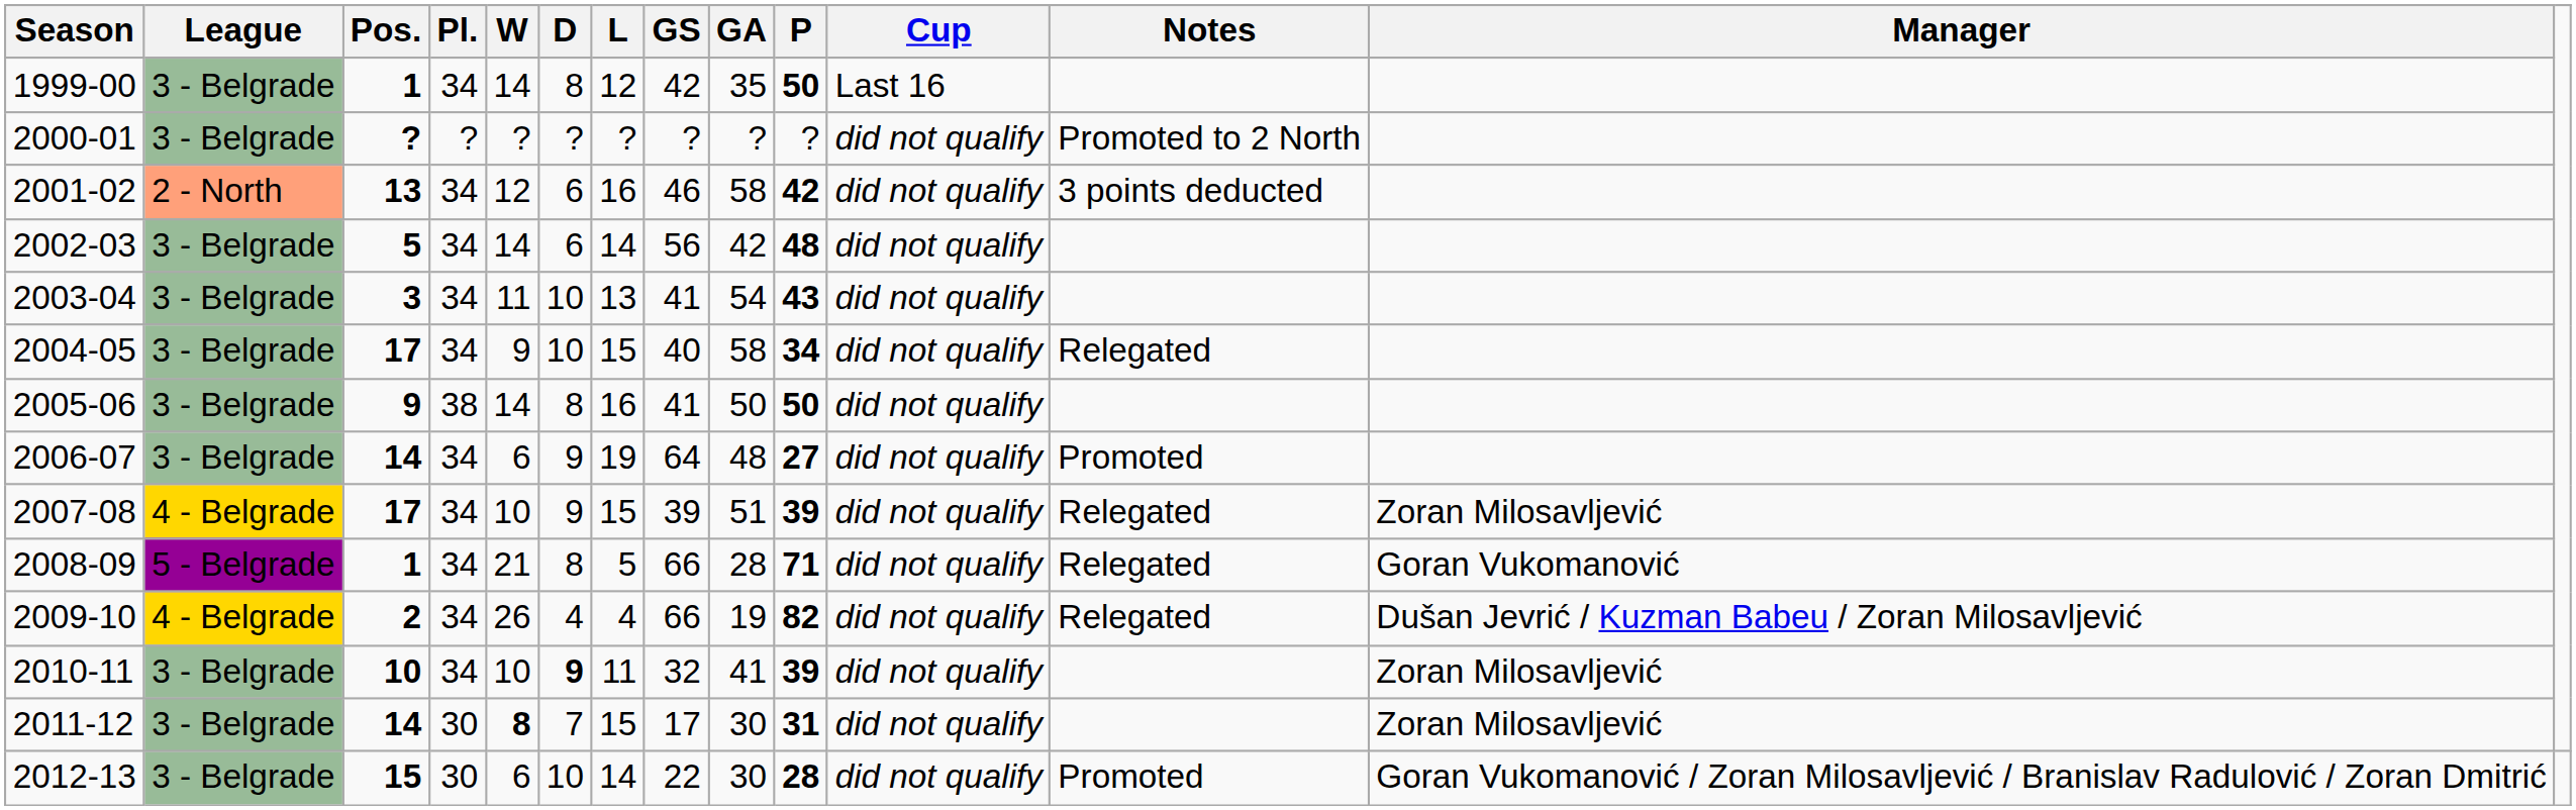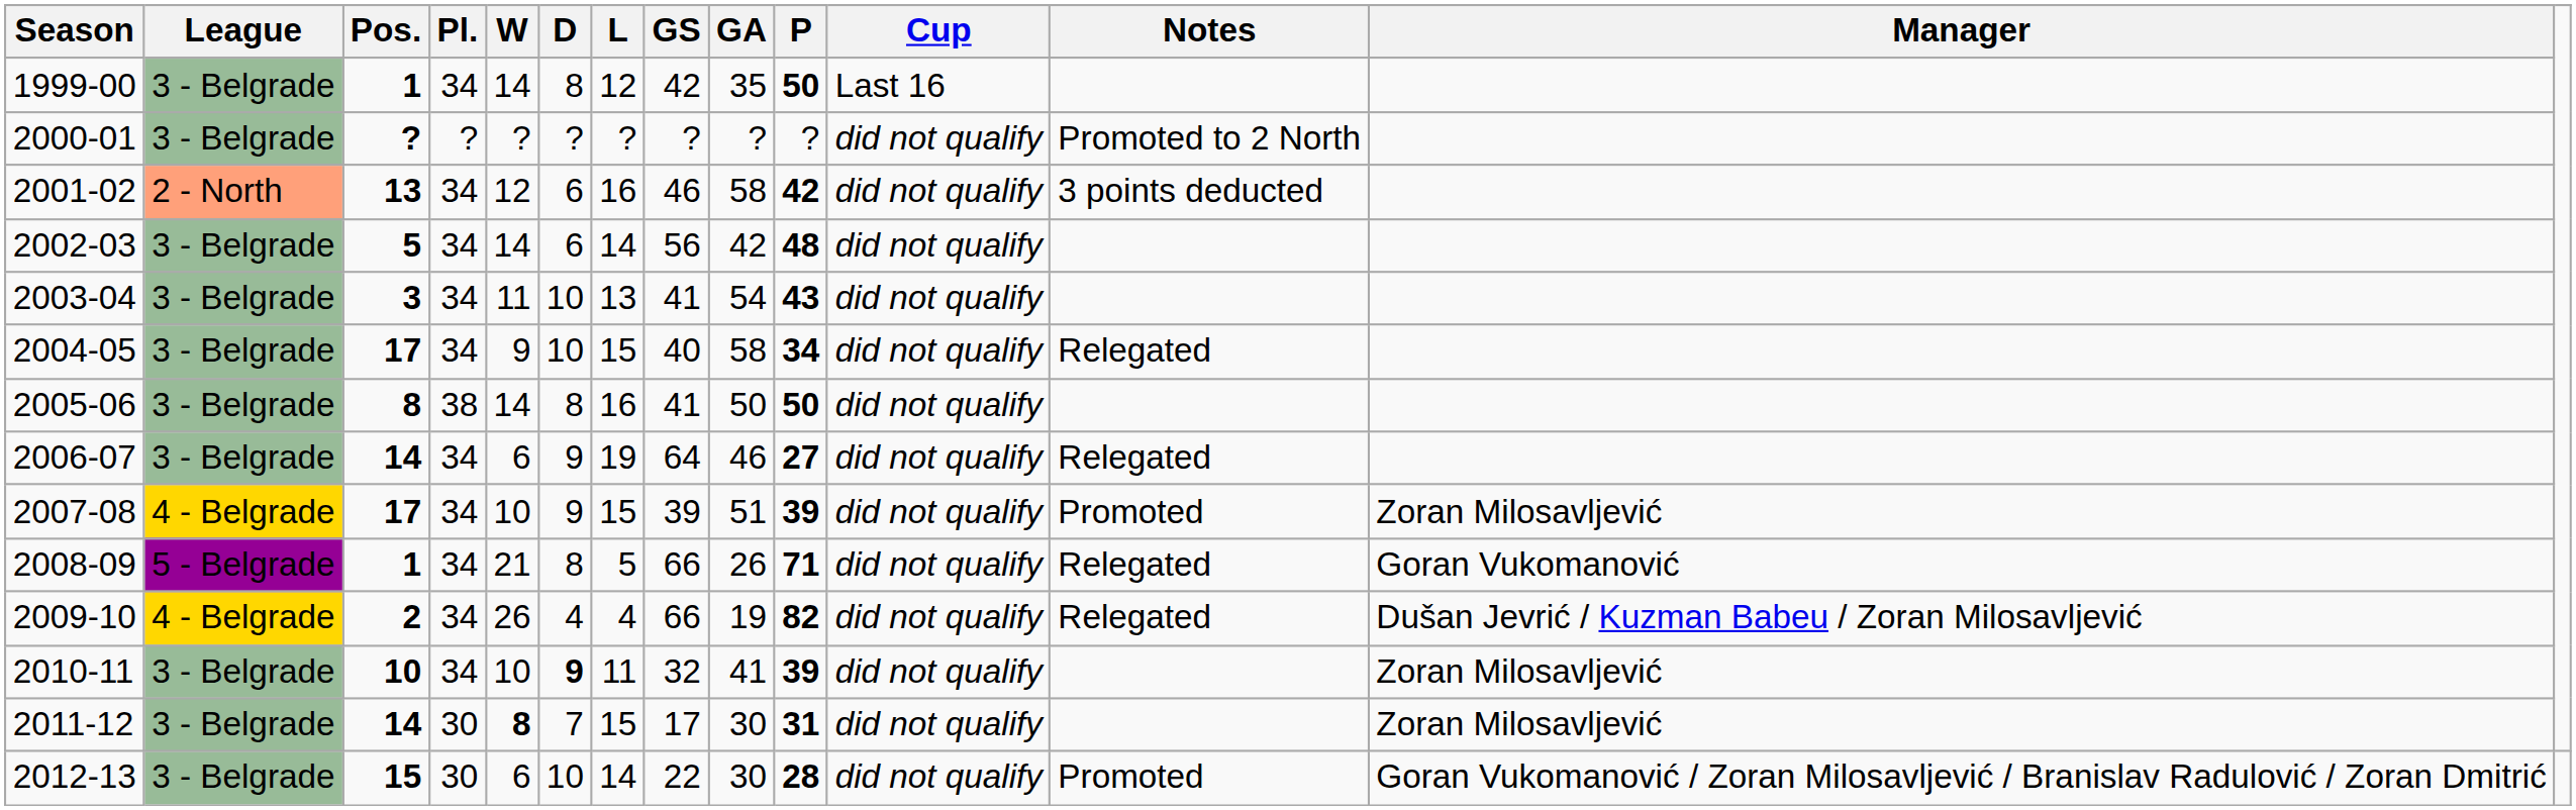 <table class="wikitable">
 <tr>
 <th>Season</th>
 <th>League</th>
 <th>Pos.</th>
 <th>Pl.</th>
 <th>W</th>
 <th>D</th>
 <th>L</th>
 <th>GS</th>
 <th>GA</th>
 <th>P</th>
 <th><a href='#'>Cup</a></th>
 <th>Notes</th>
 <th>Manager</th>
 </tr>
 <tr>
 <td>1999-00</td>
 <td bgcolor=#98bb98>3 - Belgrade</td>
 <td align=right><strong>1</strong></td>
 <td align=right>34</td>
 <td align=right>14</td>
 <td align=right>8</td>
 <td align=right>12</td>
 <td align=right>42</td>
 <td align=right>35</td>
 <td align=right><strong>50</strong></td>
 <td>Last 16</td>
 <td></td>
 <td></td>
 </tr>
 <tr>
 <td>2000-01</td>
 <td bgcolor=#98bb98>3 - Belgrade</td>
 <td align=right><strong>?</strong></td>
 <td align=right>?</td>
 <td align=right>?</td>
 <td align=right>?</td>
 <td align=right>?</td>
 <td align=right>?</td>
 <td align=right>?</td>
 <td align=right>?</td>
 <td><em>did not qualify</em></td>
 <td>Promoted to 2 North</td>
 <td></td>
 </tr>
 <tr>
 <td>2001-02</td>
 <td bgcolor=#ffa07a>2 - North</td>
 <td align=right><strong>13</strong></td>
 <td align=right>34</td>
 <td align=right>12</td>
 <td align=right>6</td>
 <td align=right>16</td>
 <td align=right>46</td>
 <td align=right>58</td>
 <td align=right><strong>42</strong></td>
 <td><em>did not qualify</em></td>
 <td>3 points deducted</td>
 <td></td>
 </tr>
 <tr>
 <td>2002-03</td>
 <td bgcolor=#98bb98>3 - Belgrade</td>
 <td align=right><strong>5</strong></td>
 <td align=right>34</td>
 <td align=right>14</td>
 <td align=right>6</td>
 <td align=right>14</td>
 <td align=right>56</td>
 <td align=right>42</td>
 <td align=right><strong>48</strong></td>
 <td><em>did not qualify</em></td>
 <td></td>
 <td></td>
 </tr>
 <tr>
 <td>2003-04</td>
 <td bgcolor=#98bb98>3 - Belgrade</td>
 <td align=right><strong>3</strong></td>
 <td align=right>34</td>
 <td align=right>11</td>
 <td align=right>10</td>
 <td align=right>13</td>
 <td align=right>41</td>
 <td align=right>54</td>
 <td align=right><strong>43</strong></td>
 <td><em>did not qualify</em></td>
 <td></td>
 <td></td>
 </tr>
 <tr>
 <td>2004-05</td>
 <td bgcolor=#98bb98>3 - Belgrade</td>
 <td align=right><strong>17</strong></td>
 <td align=right>34</td>
 <td align=right>9</td>
 <td align=right>10</td>
 <td align=right>15</td>
 <td align=right>40</td>
 <td align=right>58</td>
 <td align=right><strong>34</strong></td>
 <td><em>did not qualify</em></td>
 <td>Relegated</td>
 <td></td>
 </tr>
 <tr>
 <td>2005-06</td>
 <td bgcolor=#98bb98>3 - Belgrade</td>
-<td align=right><strong>9</strong></td>
+<td align=right><strong>8</strong></td>
 <td align=right>38</td>
 <td align=right>14</td>
 <td align=right>8</td>
 <td align=right>16</td>
 <td align=right>41</td>
 <td align=right>50</td>
 <td align=right><strong>50</strong></td>
 <td><em>did not qualify</em></td>
 <td></td>
 <td></td>
 </tr>
 <tr>
 <td>2006-07</td>
 <td bgcolor=#98bb98>3 - Belgrade</td>
 <td align=right><strong>14</strong></td>
 <td align=right>34</td>
 <td align=right>6</td>
 <td align=right>9</td>
 <td align=right>19</td>
 <td align=right>64</td>
-<td align=right>48</td>
+<td align=right>46</td>
 <td align=right><strong>27</strong></td>
 <td><em>did not qualify</em></td>
-<td>Promoted</td>
+<td>Relegated</td>
 <td></td>
 </tr>
 <tr>
 <td>2007-08</td>
 <td bgcolor=gold>4 - Belgrade</td>
 <td align=right><strong>17</strong></td>
 <td align=right>34</td>
 <td align=right>10</td>
 <td align=right>9</td>
 <td align=right>15</td>
 <td align=right>39</td>
 <td align=right>51</td>
 <td align=right><strong>39</strong></td>
 <td><em>did not qualify</em></td>
-<td>Relegated</td>
+<td>Promoted</td>
 <td>Zoran Milosavljević</td>
 </tr>
 <tr>
 <td>2008-09</td>
 <td bgcolor=#95vv95>5 - Belgrade</td>
 <td align=right><strong>1</strong></td>
 <td align=right>34</td>
 <td align=right>21</td>
 <td align=right>8</td>
 <td align=right>5</td>
 <td align=right>66</td>
-<td align=right>28</td>
+<td align=right>26</td>
 <td align=right><strong>71</strong></td>
 <td><em>did not qualify</em></td>
 <td>Relegated</td>
 <td>Goran Vukomanović</td>
 </tr>
 <tr>
 <td>2009-10</td>
 <td bgcolor=gold>4 - Belgrade</td>
 <td align=right><strong>2</strong></td>
 <td align=right>34</td>
 <td align=right>26</td>
 <td align=right>4</td>
 <td align=right>4</td>
 <td align=right>66</td>
 <td align=right>19</td>
 <td align=right><strong>82</strong></td>
 <td><em>did not qualify</em></td>
 <td>Relegated</td>
 <td>Dušan Jevrić / <a href='#'>Kuzman Babeu</a> / Zoran Milosavljević</td>
 </tr>
 <tr>
 <td>2010-11</td>
 <td bgcolor=#98bb98>3 - Belgrade</td>
 <td align=right><strong>10</strong></td>
 <td align=right>34</td>
 <td align=right>10</td>
 <td align=right><strong>9</strong></td>
 <td align=right>11</td>
 <td align=right>32</td>
 <td align=right>41</td>
 <td align=right><strong>39</strong></td>
 <td><em>did not qualify</em></td>
 <td></td>
 <td>Zoran Milosavljević</td>
 </tr>
 <tr>
 <td>2011-12</td>
 <td bgcolor=#98bb98>3 - Belgrade</td>
 <td align=right><strong>14</strong></td>
 <td align=right>30</td>
 <td align=right><strong>8</strong></td>
 <td align=right>7</td>
 <td align=right>15</td>
 <td align=right>17</td>
 <td align=right>30</td>
 <td align=right><strong>31</strong></td>
 <td><em>did not qualify</em></td>
 <td></td>
 <td>Zoran Milosavljević</td>
 </tr>
 <tr>
 <td>2012-13</td>
 <td bgcolor=#98bb98>3 - Belgrade</td>
 <td align=right><strong>15</strong></td>
 <td align=right>30</td>
 <td align=right>6</td>
 <td align=right>10</td>
 <td align=right>14</td>
 <td align=right>22</td>
 <td align=right>30</td>
 <td align=right><strong>28</strong></td>
 <td><em>did not qualify</em></td>
 <td>Promoted</td>
 <td>Goran Vukomanović / Zoran Milosavljević / Branislav Radulović / Zoran Dmitrić</td>
 <td></td>
 </tr>
 </table>
